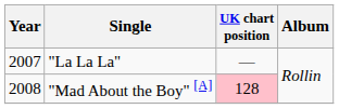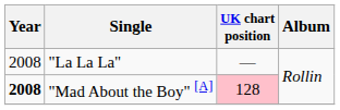 <table class="wikitable">
 <tr>
 <th>Year</th>
 <th>Single</th>
 <th><small><a href='#'>UK</a> chart<br>position</small></th>
 <th>Album</th>
 </tr>
 <tr>
-<td>2007</td>
+<td>2008</td>
 <td>"La La La"</td>
 <td align="center">—</td>
 <td rowspan="2"><em>Rollin<strong></td>
 </tr>
 <tr>
-<td>2008</td>
+<td><strong>2008</strong></td>
 <td>"Mad About the Boy" <sup><a href='#'></strong>[A]<strong></a></sup></td>
 <td align="center" style="background: pink;">128</td>
 </tr>
 <tr>
 </tr>
 </table>
